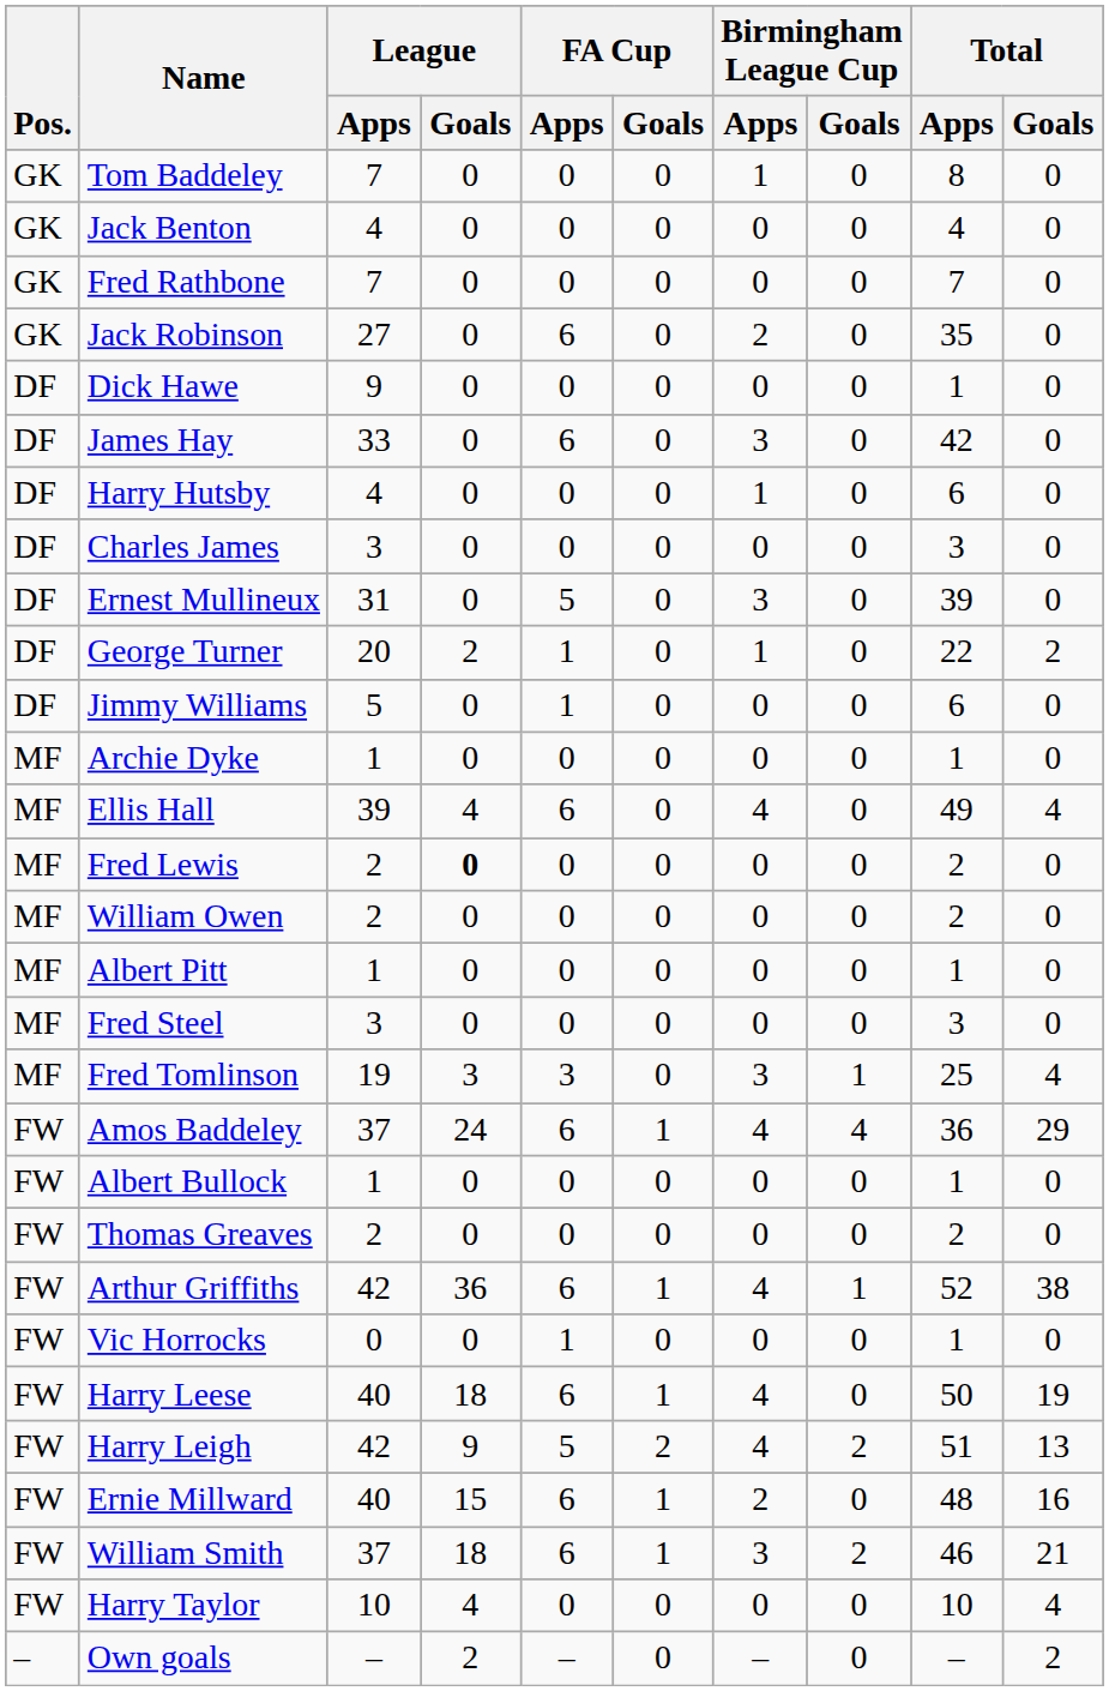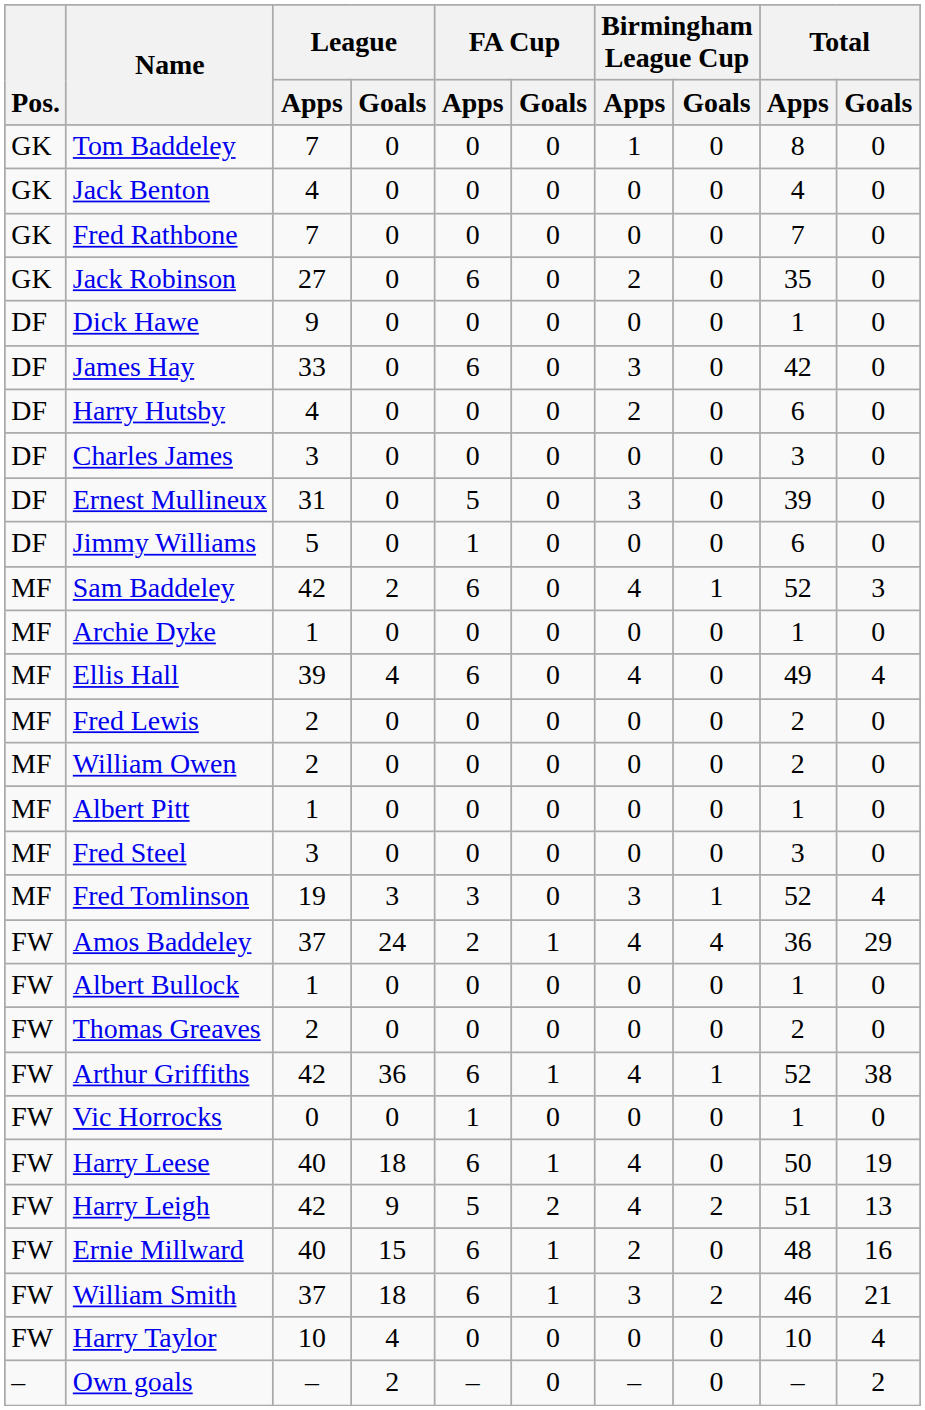 <table class="wikitable" style="text-align:center">
 <tr>
 <th rowspan="2" valign="bottom">Pos.</th>
 <th rowspan="2">Name</th>
 <th colspan="2" width="85">League</th>
 <th colspan="2" width="85">FA Cup</th>
 <th colspan="2" width="85">Birmingham League Cup</th>
 <th colspan="2" width="85">Total</th>
 </tr>
 <tr>
 <th>Apps</th>
 <th>Goals</th>
 <th>Apps</th>
 <th>Goals</th>
 <th>Apps</th>
 <th>Goals</th>
 <th>Apps</th>
 <th>Goals</th>
 </tr>
 <tr>
 <td align="left">GK</td>
 <td align="left"> <a href='#'>Tom Baddeley</a></td>
 <td>7</td>
 <td>0</td>
 <td>0</td>
 <td>0</td>
 <td>1</td>
 <td>0</td>
 <td>8</td>
 <td>0</td>
 </tr>
 <tr>
 <td align="left">GK</td>
 <td align="left"> <a href='#'>Jack Benton</a></td>
 <td>4</td>
 <td>0</td>
 <td>0</td>
 <td>0</td>
 <td>0</td>
 <td>0</td>
 <td>4</td>
 <td>0</td>
 </tr>
 <tr>
 <td align="left">GK</td>
 <td align="left"> <a href='#'>Fred Rathbone</a></td>
 <td>7</td>
 <td>0</td>
 <td>0</td>
 <td>0</td>
 <td>0</td>
 <td>0</td>
 <td>7</td>
 <td>0</td>
 </tr>
 <tr>
 <td align="left">GK</td>
 <td align="left"> <a href='#'>Jack Robinson</a></td>
 <td>27</td>
 <td>0</td>
 <td>6</td>
 <td>0</td>
 <td>2</td>
 <td>0</td>
 <td>35</td>
 <td>0</td>
 </tr>
 <tr>
 <td align="left">DF</td>
 <td align="left"> <a href='#'>Dick Hawe</a></td>
 <td>9</td>
 <td>0</td>
 <td>0</td>
 <td>0</td>
 <td>0</td>
 <td>0</td>
 <td>1</td>
 <td>0</td>
 </tr>
 <tr>
 <td align="left">DF</td>
 <td align="left"> <a href='#'>James Hay</a></td>
 <td>33</td>
 <td>0</td>
 <td>6</td>
 <td>0</td>
 <td>3</td>
 <td>0</td>
 <td>42</td>
 <td>0</td>
 </tr>
 <tr>
 <td align="left">DF</td>
 <td align="left"> <a href='#'>Harry Hutsby</a></td>
 <td>4</td>
 <td>0</td>
 <td>0</td>
 <td>0</td>
-<td>1</td>
+<td>2</td>
 <td>0</td>
 <td>6</td>
 <td>0</td>
 </tr>
 <tr>
 <td align="left">DF</td>
 <td align="left"> <a href='#'>Charles James</a></td>
 <td>3</td>
 <td>0</td>
 <td>0</td>
 <td>0</td>
 <td>0</td>
 <td>0</td>
 <td>3</td>
 <td>0</td>
 </tr>
 <tr>
 <td align="left">DF</td>
 <td align="left"> <a href='#'>Ernest Mullineux</a></td>
 <td>31</td>
 <td>0</td>
 <td>5</td>
 <td>0</td>
 <td>3</td>
 <td>0</td>
 <td>39</td>
 <td>0</td>
 </tr>
 <tr>
 <td align="left">DF</td>
-<td align="left"> <a href='#'>George Turner</a></td>
-<td>20</td>
-<td>2</td>
-<td>1</td>
-<td>0</td>
-<td>1</td>
-<td>0</td>
-<td>22</td>
-<td>2</td>
-</tr>
-<tr>
-<td align="left">DF</td>
 <td align="left"> <a href='#'>Jimmy Williams</a></td>
 <td>5</td>
 <td>0</td>
 <td>1</td>
 <td>0</td>
 <td>0</td>
 <td>0</td>
 <td>6</td>
 <td>0</td>
+</tr>
+<tr>
+<td align="left">MF</td>
+<td align="left"> <a href='#'>Sam Baddeley</a></td>
+<td>42</td>
+<td>2</td>
+<td>6</td>
+<td>0</td>
+<td>4</td>
+<td>1</td>
+<td>52</td>
+<td>3</td>
 </tr>
 <tr>
 <td align="left">MF</td>
 <td align="left"> <a href='#'>Archie Dyke</a></td>
 <td>1</td>
 <td>0</td>
 <td>0</td>
 <td>0</td>
 <td>0</td>
 <td>0</td>
 <td>1</td>
 <td>0</td>
 </tr>
 <tr>
 <td align="left">MF</td>
 <td align="left"> <a href='#'>Ellis Hall</a></td>
 <td>39</td>
 <td>4</td>
 <td>6</td>
 <td>0</td>
 <td>4</td>
 <td>0</td>
 <td>49</td>
 <td>4</td>
 </tr>
 <tr>
 <td align="left">MF</td>
 <td align="left"> <a href='#'>Fred Lewis</a></td>
 <td>2</td>
-<td><strong>0</strong></td>
+<td>0</td>
 <td>0</td>
 <td>0</td>
 <td>0</td>
 <td>0</td>
 <td>2</td>
 <td>0</td>
 </tr>
 <tr>
 <td align="left">MF</td>
 <td align="left"> <a href='#'>William Owen</a></td>
 <td>2</td>
 <td>0</td>
 <td>0</td>
 <td>0</td>
 <td>0</td>
 <td>0</td>
 <td>2</td>
 <td>0</td>
 </tr>
 <tr>
 <td align="left">MF</td>
 <td align="left"> <a href='#'>Albert Pitt</a></td>
 <td>1</td>
 <td>0</td>
 <td>0</td>
 <td>0</td>
 <td>0</td>
 <td>0</td>
 <td>1</td>
 <td>0</td>
 </tr>
 <tr>
 <td align="left">MF</td>
 <td align="left"> <a href='#'>Fred Steel</a></td>
 <td>3</td>
 <td>0</td>
 <td>0</td>
 <td>0</td>
 <td>0</td>
 <td>0</td>
 <td>3</td>
 <td>0</td>
 </tr>
 <tr>
 <td align="left">MF</td>
 <td align="left"> <a href='#'>Fred Tomlinson</a></td>
 <td>19</td>
 <td>3</td>
 <td>3</td>
 <td>0</td>
 <td>3</td>
 <td>1</td>
-<td>25</td>
+<td>52</td>
 <td>4</td>
 </tr>
 <tr>
 <td align="left">FW</td>
 <td align="left"> <a href='#'>Amos Baddeley</a></td>
 <td>37</td>
 <td>24</td>
-<td>6</td>
+<td>2</td>
 <td>1</td>
 <td>4</td>
 <td>4</td>
 <td>36</td>
 <td>29</td>
 </tr>
 <tr>
 <td align="left">FW</td>
 <td align="left"> <a href='#'>Albert Bullock</a></td>
 <td>1</td>
 <td>0</td>
 <td>0</td>
 <td>0</td>
 <td>0</td>
 <td>0</td>
 <td>1</td>
 <td>0</td>
 </tr>
 <tr>
 <td align="left">FW</td>
 <td align="left"> <a href='#'>Thomas Greaves</a></td>
 <td>2</td>
 <td>0</td>
 <td>0</td>
 <td>0</td>
 <td>0</td>
 <td>0</td>
 <td>2</td>
 <td>0</td>
 </tr>
 <tr>
 <td align="left">FW</td>
 <td align="left"> <a href='#'>Arthur Griffiths</a></td>
 <td>42</td>
 <td>36</td>
 <td>6</td>
 <td>1</td>
 <td>4</td>
 <td>1</td>
 <td>52</td>
 <td>38</td>
 </tr>
 <tr>
 <td align="left">FW</td>
 <td align="left"> <a href='#'>Vic Horrocks</a></td>
 <td>0</td>
 <td>0</td>
 <td>1</td>
 <td>0</td>
 <td>0</td>
 <td>0</td>
 <td>1</td>
 <td>0</td>
 </tr>
 <tr>
 <td align="left">FW</td>
 <td align="left"> <a href='#'>Harry Leese</a></td>
 <td>40</td>
 <td>18</td>
 <td>6</td>
 <td>1</td>
 <td>4</td>
 <td>0</td>
 <td>50</td>
 <td>19</td>
 </tr>
 <tr>
 <td align="left">FW</td>
 <td align="left"> <a href='#'>Harry Leigh</a></td>
 <td>42</td>
 <td>9</td>
 <td>5</td>
 <td>2</td>
 <td>4</td>
 <td>2</td>
 <td>51</td>
 <td>13</td>
 </tr>
 <tr>
 <td align="left">FW</td>
 <td align="left"> <a href='#'>Ernie Millward</a></td>
 <td>40</td>
 <td>15</td>
 <td>6</td>
 <td>1</td>
 <td>2</td>
 <td>0</td>
 <td>48</td>
 <td>16</td>
 </tr>
 <tr>
 <td align="left">FW</td>
 <td align="left"> <a href='#'>William Smith</a></td>
 <td>37</td>
 <td>18</td>
 <td>6</td>
 <td>1</td>
 <td>3</td>
 <td>2</td>
 <td>46</td>
 <td>21</td>
 </tr>
 <tr>
 <td align="left">FW</td>
 <td align="left"> <a href='#'>Harry Taylor</a></td>
 <td>10</td>
 <td>4</td>
 <td>0</td>
 <td>0</td>
 <td>0</td>
 <td>0</td>
 <td>10</td>
 <td>4</td>
 </tr>
 <tr>
 <td align="left">–</td>
 <td align="left"><a href='#'>Own goals</a></td>
 <td>–</td>
 <td>2</td>
 <td>–</td>
 <td>0</td>
 <td>–</td>
 <td>0</td>
 <td>–</td>
 <td>2</td>
 </tr>
 </table>
